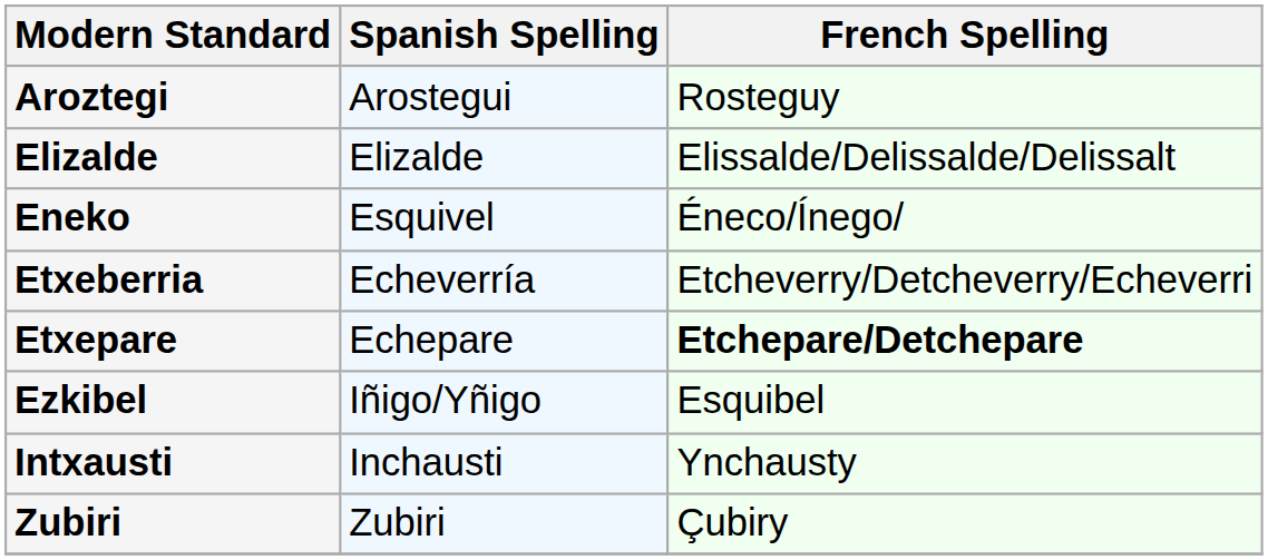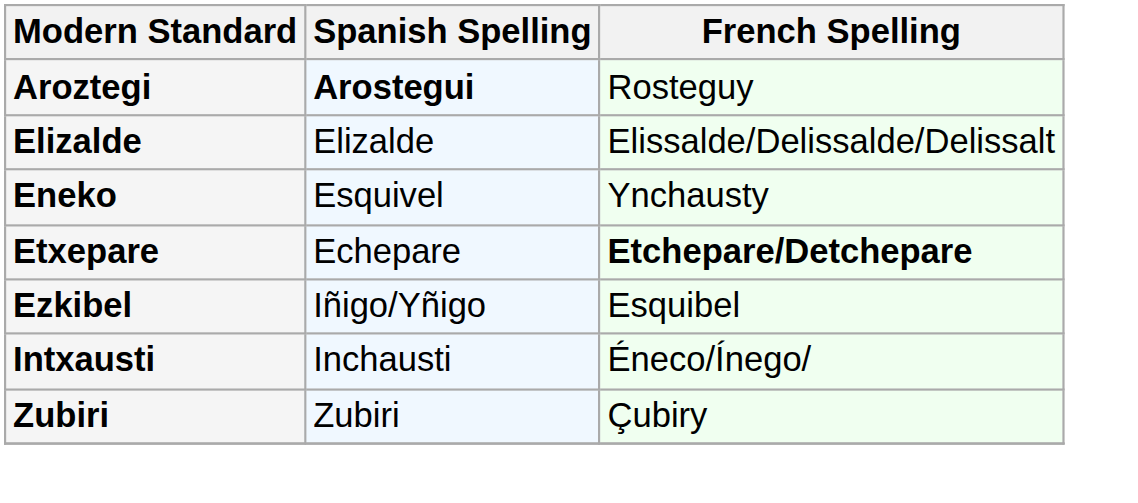 <table class="wikitable" align="center" border="0" cellpadding="2" cellspacing="2">
 <tr>
 <th>Modern Standard</th>
 <th>Spanish Spelling</th>
 <th>French Spelling</th>
 </tr>
 <tr ---->
 <td bgcolor=whitesmoke><strong>Aroztegi</strong></td>
-<td bgcolor=aliceblue>Arostegui</td>
+<td bgcolor=aliceblue><strong>Arostegui</strong></td>
 <td bgcolor=honeydew>Rosteguy</td>
 </tr>
 <tr ---->
 <td bgcolor=whitesmoke><strong>Elizalde</strong></td>
 <td bgcolor=aliceblue>Elizalde</td>
 <td bgcolor=honeydew>Elissalde/Delissalde/Delissalt</td>
 </tr>
 <tr ---->
 <td bgcolor=whitesmoke><strong>Eneko</strong></td>
 <td bgcolor=aliceblue>Esquivel</td>
-<td bgcolor=honeydew>Éneco/Ínego/</td>
-</tr>
-<tr ---->
-<td bgcolor=whitesmoke><strong>Etxeberria</strong></td>
-<td bgcolor=aliceblue>Echeverría</td>
-<td bgcolor=honeydew>Etcheverry/Detcheverry/Echeverri</td>
+<td bgcolor=honeydew>Ynchausty</td>
 </tr>
 <tr ---->
 <td bgcolor=whitesmoke><strong>Etxepare</strong></td>
 <td bgcolor=aliceblue>Echepare</td>
 <td bgcolor=honeydew><strong>Etchepare/Detchepare</strong></td>
 </tr>
 <tr ---->
 <td bgcolor=whitesmoke><strong>Ezkibel</strong></td>
 <td bgcolor=aliceblue>Iñigo/Yñigo</td>
 <td bgcolor=honeydew>Esquibel</td>
 </tr>
 <tr ---->
 <td bgcolor=whitesmoke><strong>Intxausti</strong></td>
 <td bgcolor=aliceblue>Inchausti</td>
-<td bgcolor=honeydew>Ynchausty</td>
+<td bgcolor=honeydew>Éneco/Ínego/</td>
 </tr>
 <tr ---->
 <td bgcolor=whitesmoke><strong>Zubiri</strong></td>
 <td bgcolor=aliceblue>Zubiri</td>
 <td bgcolor=honeydew>Çubiry</td>
 </tr>
 <tr ---->
 </tr>
 </table>
